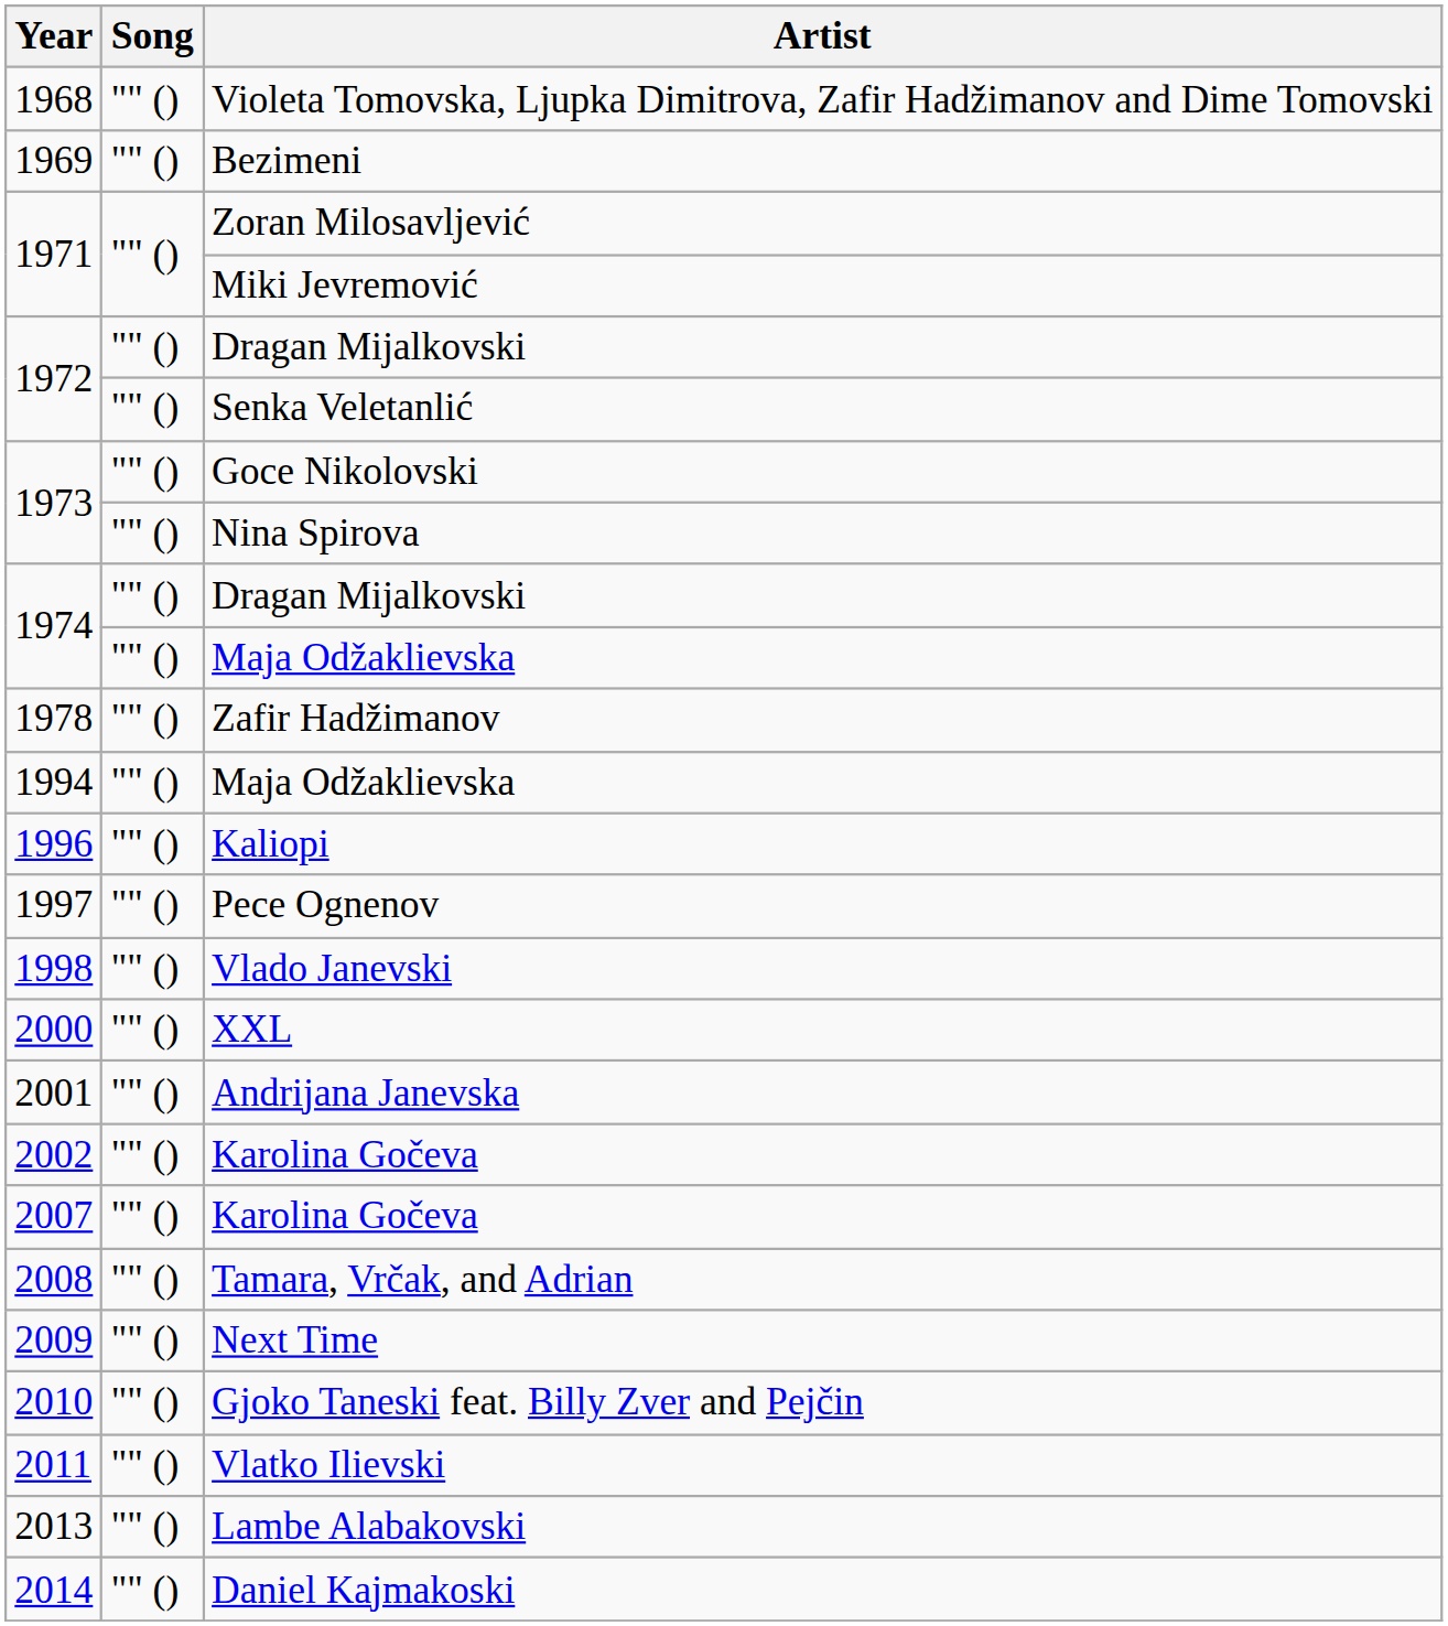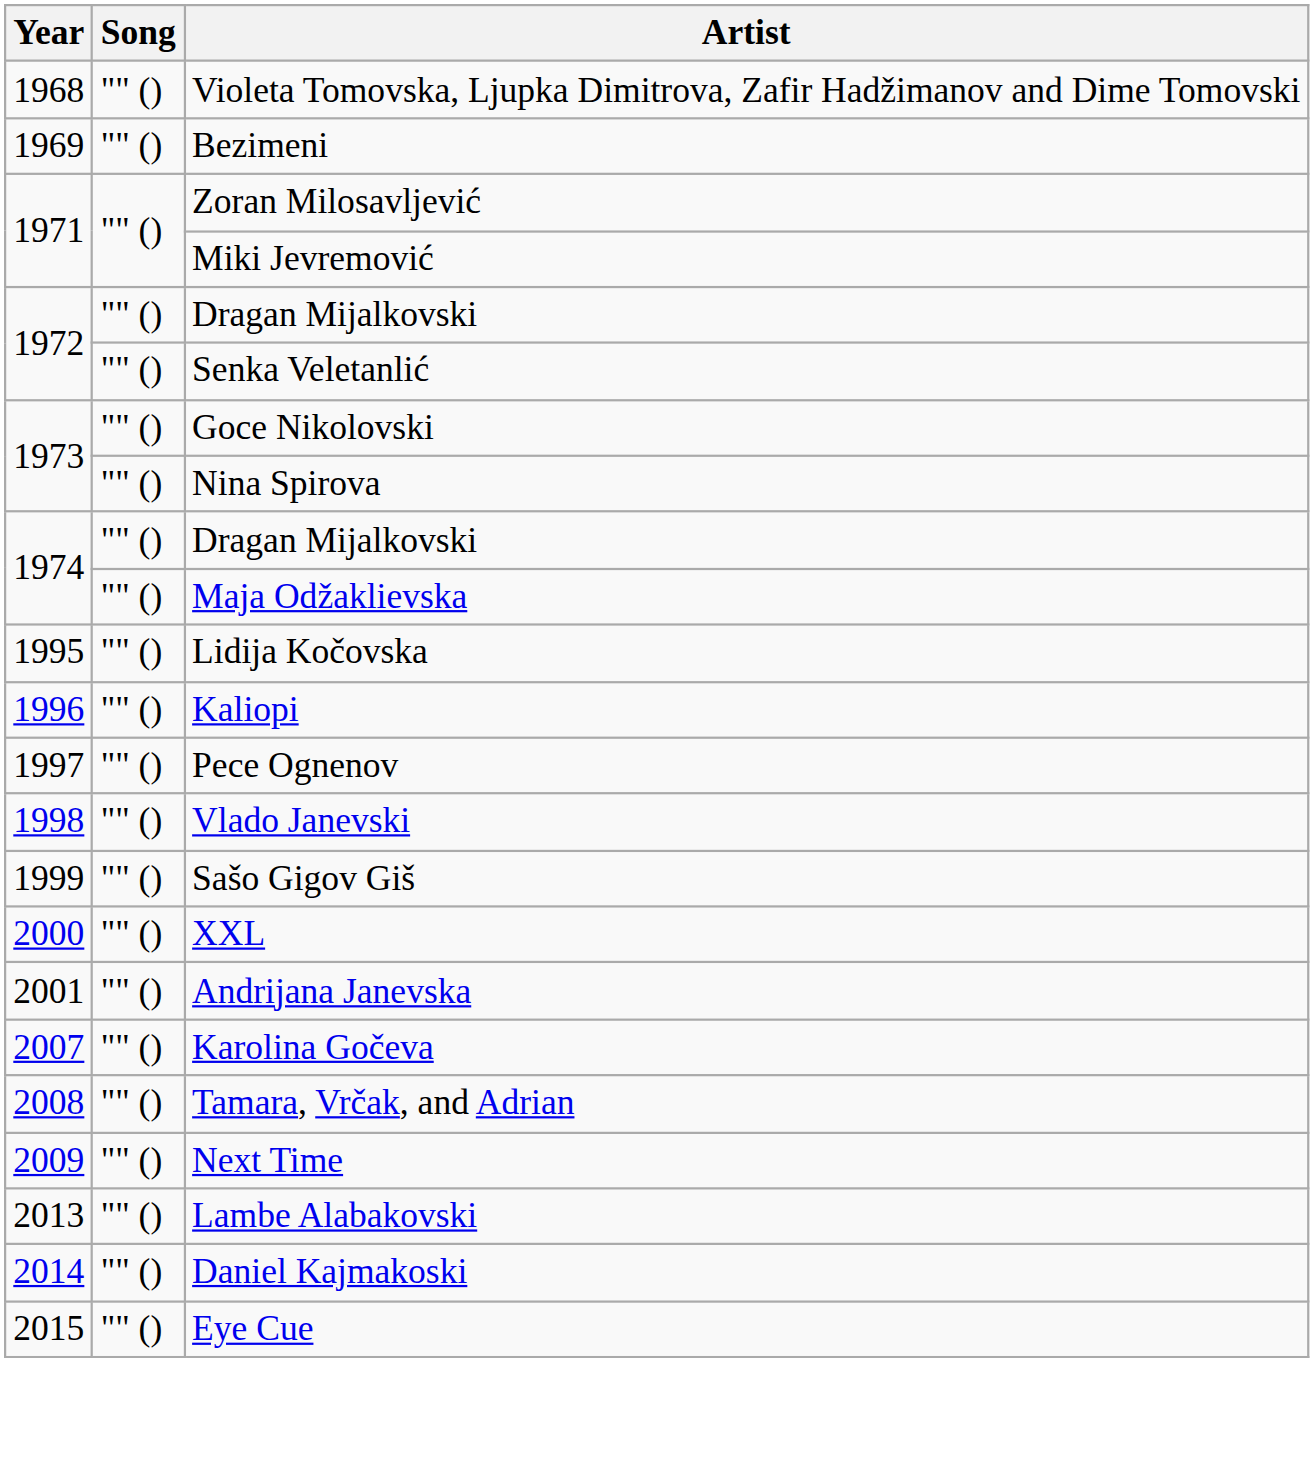 <table class="wikitable sortable">
 <tr>
 <th>Year</th>
 <th>Song</th>
 <th>Artist</th>
 </tr>
 <tr>
 <td>1968</td>
 <td>"" ()</td>
 <td>Violeta Tomovska, Ljupka Dimitrova, Zafir Hadžimanov and Dime Tomovski</td>
 </tr>
 <tr>
 <td>1969</td>
 <td>"" ()</td>
 <td>Bezimeni</td>
 </tr>
 <tr>
 <td rowspan="2">1971</td>
 <td rowspan="2">"" ()</td>
 <td>Zoran Milosavljević</td>
 </tr>
 <tr>
 <td>Miki Jevremović</td>
 </tr>
 <tr>
 <td rowspan="2">1972</td>
 <td>"" ()</td>
 <td>Dragan Mijalkovski</td>
 </tr>
 <tr>
 <td>"" ()</td>
 <td>Senka Veletanlić</td>
 </tr>
 <tr>
 <td rowspan="2">1973</td>
 <td>"" ()</td>
 <td>Goce Nikolovski</td>
 </tr>
 <tr>
 <td>"" ()</td>
 <td>Nina Spirova</td>
 </tr>
 <tr>
 <td rowspan="2">1974</td>
 <td>"" ()</td>
 <td>Dragan Mijalkovski</td>
 </tr>
 <tr>
 <td>"" ()</td>
 <td><a href='#'>Maja Odžaklievska</a></td>
 </tr>
 <tr>
-<td>1978</td>
+<td>1995</td>
 <td>"" ()</td>
-<td>Zafir Hadžimanov</td>
-</tr>
-<tr>
-<td>1994</td>
-<td>"" ()</td>
-<td>Maja Odžaklievska</td>
+<td>Lidija Kočovska</td>
 </tr>
 <tr>
 <td><a href='#'>1996</a></td>
 <td>"" ()</td>
 <td><a href='#'>Kaliopi</a></td>
 </tr>
 <tr>
 <td>1997</td>
 <td>"" ()</td>
 <td>Pece Ognenov</td>
 </tr>
 <tr>
 <td><a href='#'>1998</a></td>
 <td>"" ()</td>
 <td><a href='#'>Vlado Janevski</a></td>
 </tr>
 <tr>
+<td>1999</td>
+<td>"" ()</td>
+<td>Sašo Gigov Giš</td>
+</tr>
+<tr>
 <td><a href='#'>2000</a></td>
 <td>"" ()</td>
 <td><a href='#'>XXL</a></td>
 </tr>
 <tr>
 <td>2001</td>
 <td>"" ()</td>
 <td><a href='#'>Andrijana Janevska</a></td>
-</tr>
-<tr>
-<td><a href='#'>2002</a></td>
-<td>"" ()</td>
-<td><a href='#'>Karolina Gočeva</a></td>
 </tr>
 <tr>
 <td><a href='#'>2007</a></td>
 <td>"" ()</td>
 <td><a href='#'>Karolina Gočeva</a></td>
 </tr>
 <tr>
 <td><a href='#'>2008</a></td>
 <td>"" ()</td>
 <td><a href='#'>Tamara</a>, <a href='#'>Vrčak</a>, and <a href='#'>Adrian</a></td>
 </tr>
 <tr>
 <td><a href='#'>2009</a></td>
 <td>"" ()</td>
 <td><a href='#'>Next Time</a></td>
 </tr>
 <tr>
-<td><a href='#'>2010</a></td>
-<td>"" ()</td>
-<td><a href='#'>Gjoko Taneski</a> feat. <a href='#'>Billy Zver</a> and <a href='#'>Pejčin</a></td>
-</tr>
-<tr>
-<td><a href='#'>2011</a></td>
-<td>"" ()</td>
-<td><a href='#'>Vlatko Ilievski</a></td>
-</tr>
-<tr>
 <td>2013</td>
 <td>"" ()</td>
 <td><a href='#'>Lambe Alabakovski</a></td>
 </tr>
 <tr>
 <td><a href='#'>2014</a></td>
 <td>"" ()</td>
 <td><a href='#'>Daniel Kajmakoski</a></td>
 </tr>
+<tr>
+<td>2015</td>
+<td>"" ()</td>
+<td><a href='#'>Eye Cue</a></td>
+</tr>
 </table>
